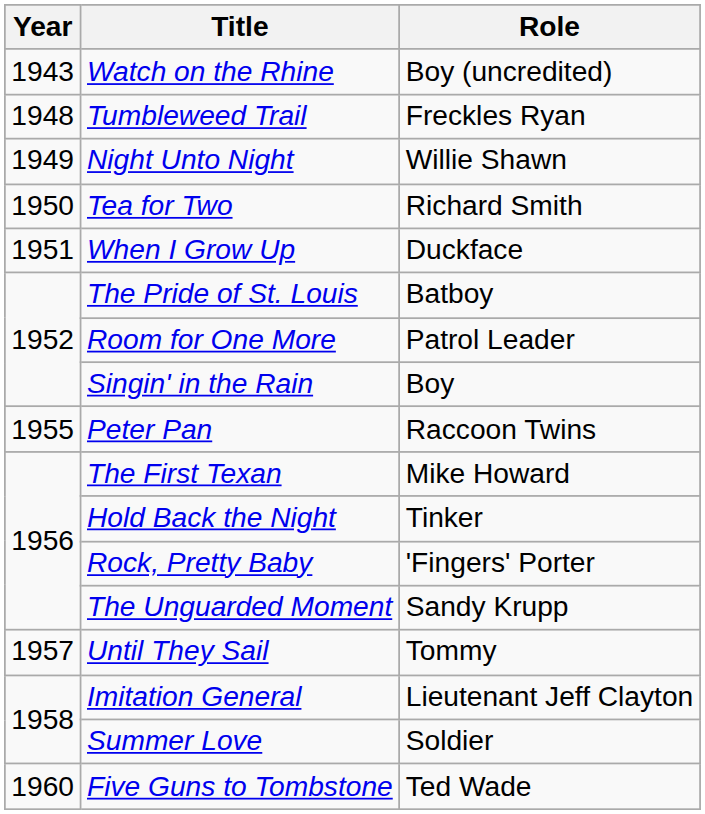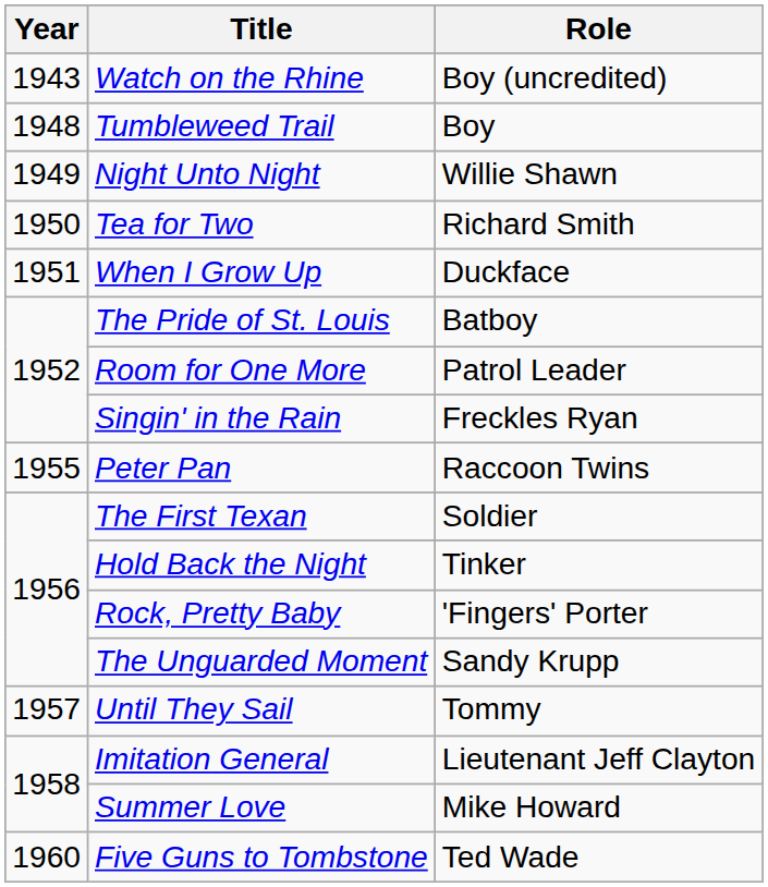 <table class="wikitable">
 <tr>
 <th>Year</th>
 <th>Title</th>
 <th>Role</th>
 </tr>
 <tr>
 <td>1943</td>
 <td><em><a href='#'>Watch on the Rhine</a></em></td>
 <td>Boy (uncredited)</td>
 </tr>
 <tr>
 <td>1948</td>
 <td><em><a href='#'>Tumbleweed Trail</a></em></td>
-<td>Freckles Ryan</td>
+<td>Boy</td>
 </tr>
 <tr>
 <td>1949</td>
 <td><em><a href='#'>Night Unto Night</a></em></td>
 <td>Willie Shawn</td>
 </tr>
 <tr>
 <td>1950</td>
 <td><em><a href='#'>Tea for Two</a></em></td>
 <td>Richard Smith</td>
 </tr>
 <tr>
 <td>1951</td>
 <td><em><a href='#'>When I Grow Up</a></em></td>
 <td>Duckface</td>
 </tr>
 <tr>
 <td rowspan=3>1952</td>
 <td><em><a href='#'>The Pride of St. Louis</a></em></td>
 <td>Batboy</td>
 </tr>
 <tr>
 <td><em><a href='#'>Room for One More</a></em></td>
 <td>Patrol Leader</td>
 </tr>
 <tr>
 <td><em><a href='#'>Singin' in the Rain</a></em></td>
-<td>Boy</td>
+<td>Freckles Ryan</td>
 </tr>
 <tr>
 <td>1955</td>
 <td><em><a href='#'>Peter Pan</a></em></td>
 <td>Raccoon Twins</td>
 </tr>
 <tr>
 <td rowspan=4>1956</td>
 <td><em><a href='#'>The First Texan</a></em></td>
-<td>Mike Howard</td>
+<td>Soldier</td>
 </tr>
 <tr>
 <td><em><a href='#'>Hold Back the Night</a></em></td>
 <td>Tinker</td>
 </tr>
 <tr>
 <td><em><a href='#'>Rock, Pretty Baby</a></em></td>
 <td>'Fingers' Porter</td>
 </tr>
 <tr>
 <td><em><a href='#'>The Unguarded Moment</a></em></td>
 <td>Sandy Krupp</td>
 </tr>
 <tr>
 <td>1957</td>
 <td><em><a href='#'>Until They Sail</a></em></td>
 <td>Tommy</td>
 </tr>
 <tr>
 <td rowspan=2>1958</td>
 <td><em><a href='#'>Imitation General</a></em></td>
 <td>Lieutenant Jeff Clayton</td>
 </tr>
 <tr>
 <td><em><a href='#'>Summer Love</a></em></td>
-<td>Soldier</td>
+<td>Mike Howard</td>
 </tr>
 <tr>
 <td>1960</td>
 <td><em><a href='#'>Five Guns to Tombstone</a></em></td>
 <td>Ted Wade</td>
 </tr>
 </table>
